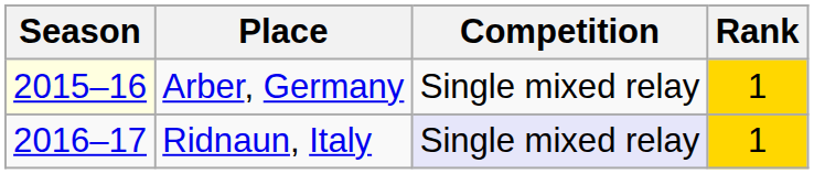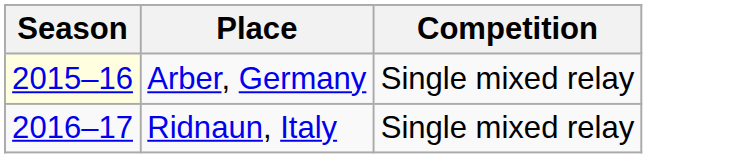 <table class="wikitable sortable" style="text-align: center;">
 <tr>
 <th>Season</th>
 <th>Place</th>
 <th>Competition</th>
-<th>Rank</th>
 </tr>
 <tr>
 <td style="background: lightyellow;"><a href='#'>2015–16</a></td>
 <td style="text-align: left;"> <a href='#'>Arber</a>, <a href='#'>Germany</a></td>
 <td>Single mixed relay</td>
-<td bgcolor=gold>1</td>
 </tr>
 <tr>
 <td><a href='#'>2016–17</a></td>
 <td style="text-align: left;"> <a href='#'>Ridnaun</a>, <a href='#'>Italy</a></td>
-<td style="background: lavender;">Single mixed relay</td>
-<td bgcolor=gold>1</td>
+<td>Single mixed relay</td>
 </tr>
 </table>
